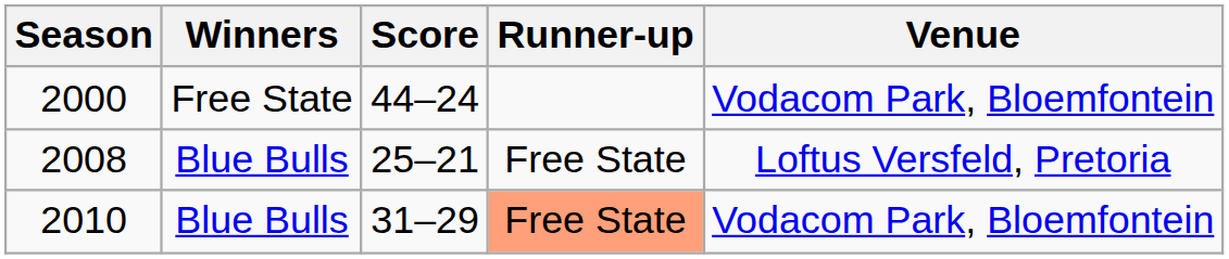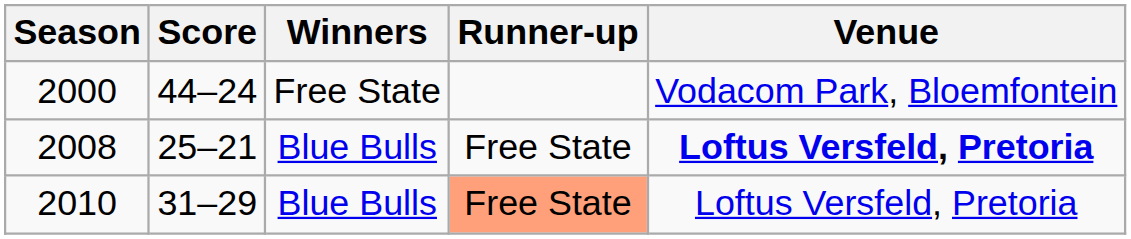 <table class="wikitable" style="text-align:center">
 <tr>
 <th>Season</th>
+<th>Score</th>
 <th>Winners</th>
-<th>Score</th>
 <th>Runner-up</th>
 <th>Venue</th>
 </tr>
 <tr>
 <td>2000</td>
+<td>44–24</td>
 <td>Free State</td>
-<td>44–24</td>
 <td></td>
 <td><a href='#'>Vodacom Park</a>, <a href='#'>Bloemfontein</a></td>
 </tr>
 <tr>
 <td>2008</td>
+<td>25–21</td>
 <td><a href='#'>Blue Bulls</a></td>
-<td>25–21</td>
 <td>Free State</td>
-<td><a href='#'>Loftus Versfeld</a>, <a href='#'>Pretoria</a></td>
+<td><strong><a href='#'>Loftus Versfeld</a>, <a href='#'>Pretoria</a></strong></td>
 </tr>
 <tr>
 <td>2010</td>
+<td>31–29</td>
 <td><a href='#'>Blue Bulls</a></td>
-<td>31–29</td>
 <td style="background: lightsalmon;">Free State</td>
-<td><a href='#'>Vodacom Park</a>, <a href='#'>Bloemfontein</a></td>
+<td><a href='#'>Loftus Versfeld</a>, <a href='#'>Pretoria</a></td>
 </tr>
 </table>
